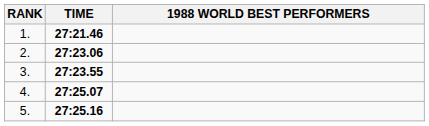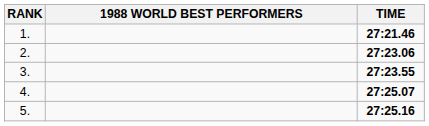 <table class="wikitable" style="border-collapse: collapse; font-size: 90%;">
 <tr>
 <th>RANK</th>
+<th align="center" style="width: 25em">1988 WORLD BEST PERFORMERS</th>
 <th align="center" style="width: 5em">TIME</th>
-<th align="center" style="width: 25em">1988 WORLD BEST PERFORMERS</th>
 </tr>
 <tr>
 <td align="center">1.</td>
+<td></td>
 <td align="center"><strong>27:21.46</strong></td>
-<td></td>
 </tr>
 <tr>
 <td align="center">2.</td>
+<td></td>
 <td align="center"><strong>27:23.06</strong></td>
-<td></td>
 </tr>
 <tr>
 <td align="center">3.</td>
+<td></td>
 <td align="center"><strong>27:23.55</strong></td>
-<td></td>
 </tr>
 <tr>
 <td align="center">4.</td>
+<td></td>
 <td align="center"><strong>27:25.07</strong></td>
-<td></td>
 </tr>
 <tr>
 <td align="center">5.</td>
+<td></td>
 <td align="center"><strong>27:25.16</strong></td>
-<td></td>
 </tr>
 </table>
